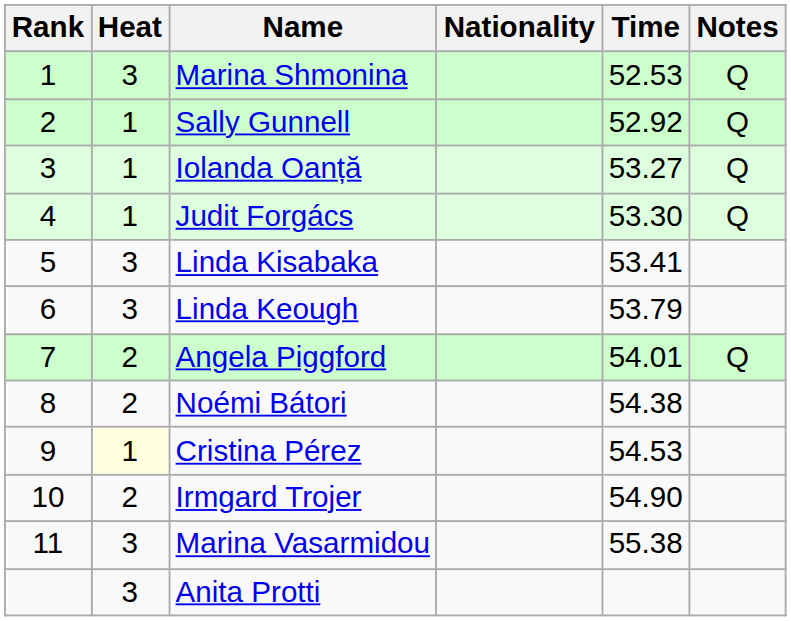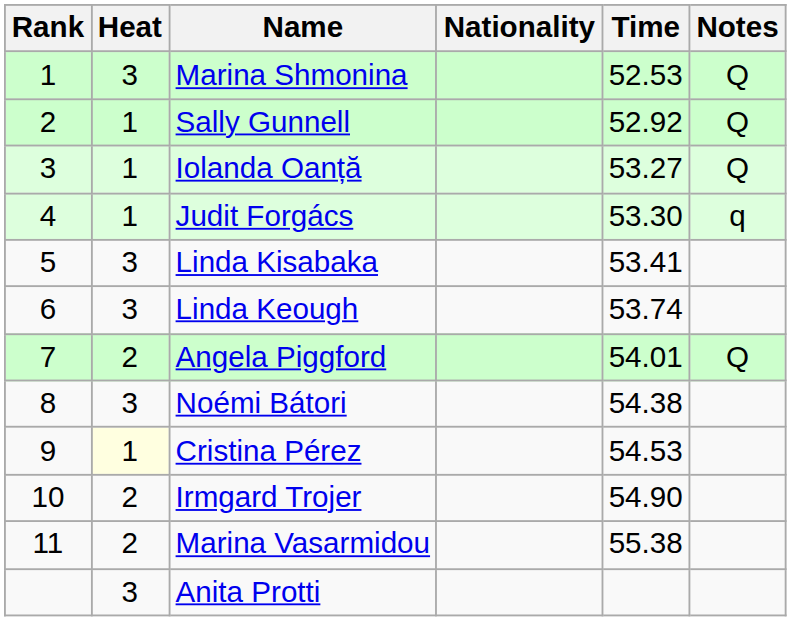 <table class="wikitable sortable" style="text-align:center">
 <tr>
 <th>Rank</th>
 <th>Heat</th>
 <th>Name</th>
 <th>Nationality</th>
 <th>Time</th>
 <th>Notes</th>
 </tr>
 <tr bgcolor=ccffcc>
 <td>1</td>
 <td>3</td>
 <td align="left"><a href='#'>Marina Shmonina</a></td>
 <td align=left></td>
 <td>52.53</td>
 <td>Q</td>
 </tr>
 <tr bgcolor=ccffcc>
 <td>2</td>
 <td>1</td>
 <td align="left"><a href='#'>Sally Gunnell</a></td>
 <td align=left></td>
 <td>52.92</td>
 <td>Q</td>
 </tr>
 <tr bgcolor=ddffdd>
 <td>3</td>
 <td>1</td>
 <td align="left"><a href='#'>Iolanda Oanță</a></td>
 <td align=left></td>
 <td>53.27</td>
 <td>Q</td>
 </tr>
 <tr bgcolor=ddffdd>
 <td>4</td>
 <td>1</td>
 <td align="left"><a href='#'>Judit Forgács</a></td>
 <td align=left></td>
 <td>53.30</td>
-<td>Q</td>
+<td>q</td>
 </tr>
 <tr>
 <td>5</td>
 <td>3</td>
 <td align="left"><a href='#'>Linda Kisabaka</a></td>
 <td align=left></td>
 <td>53.41</td>
 <td></td>
 </tr>
 <tr>
 <td>6</td>
 <td>3</td>
 <td align="left"><a href='#'>Linda Keough</a></td>
 <td align=left></td>
-<td>53.79</td>
+<td>53.74</td>
 <td></td>
 </tr>
 <tr bgcolor=ccffcc>
 <td>7</td>
 <td>2</td>
 <td align="left"><a href='#'>Angela Piggford</a></td>
 <td align=left></td>
 <td>54.01</td>
 <td>Q</td>
 </tr>
 <tr>
 <td>8</td>
-<td>2</td>
+<td>3</td>
 <td align="left"><a href='#'>Noémi Bátori</a></td>
 <td align=left></td>
 <td>54.38</td>
 <td></td>
 </tr>
 <tr>
 <td>9</td>
 <td style="background: lightyellow;">1</td>
 <td align="left"><a href='#'>Cristina Pérez</a></td>
 <td align=left></td>
 <td>54.53</td>
 <td></td>
 </tr>
 <tr>
 <td>10</td>
 <td>2</td>
 <td align="left"><a href='#'>Irmgard Trojer</a></td>
 <td align=left></td>
 <td>54.90</td>
 <td></td>
 </tr>
 <tr>
 <td>11</td>
-<td>3</td>
+<td>2</td>
 <td align="left"><a href='#'>Marina Vasarmidou</a></td>
 <td align=left></td>
 <td>55.38</td>
 <td></td>
 </tr>
 <tr>
 <td></td>
 <td>3</td>
 <td align="left"><a href='#'>Anita Protti</a></td>
 <td align=left></td>
 <td></td>
 <td></td>
 </tr>
 </table>
